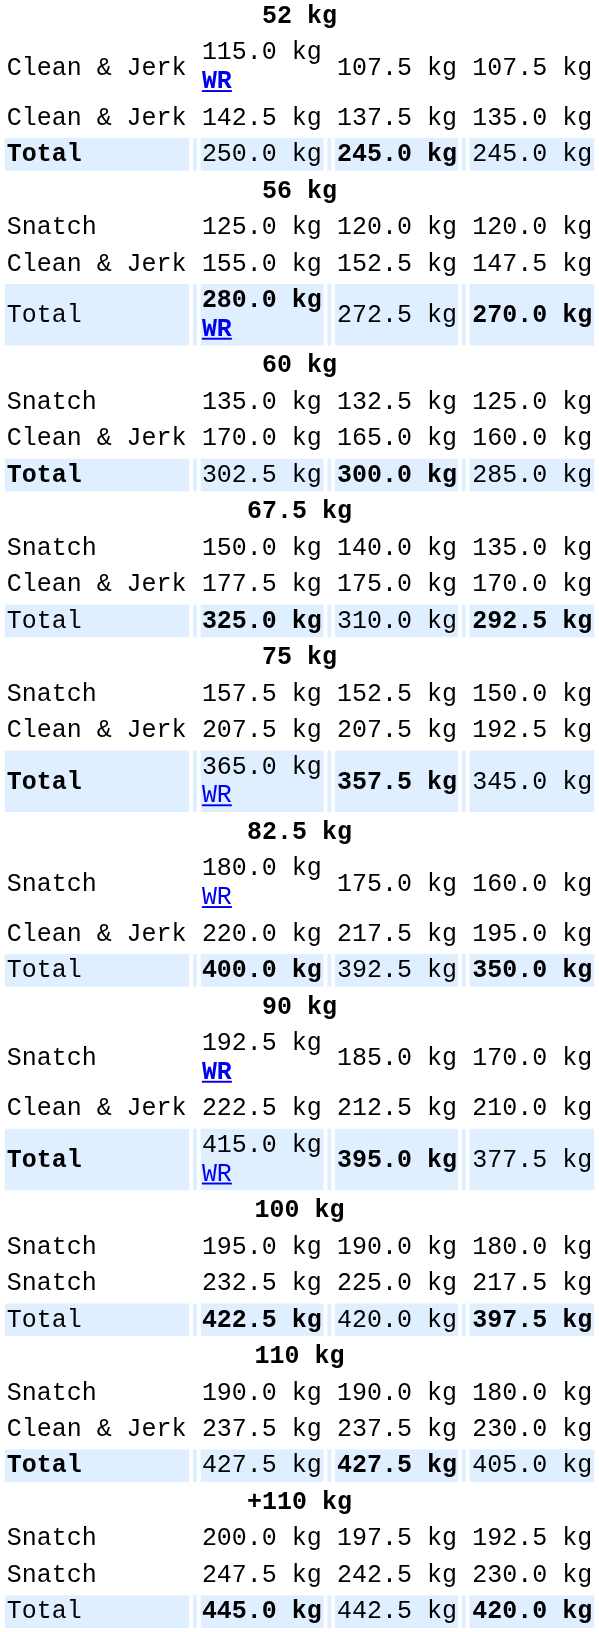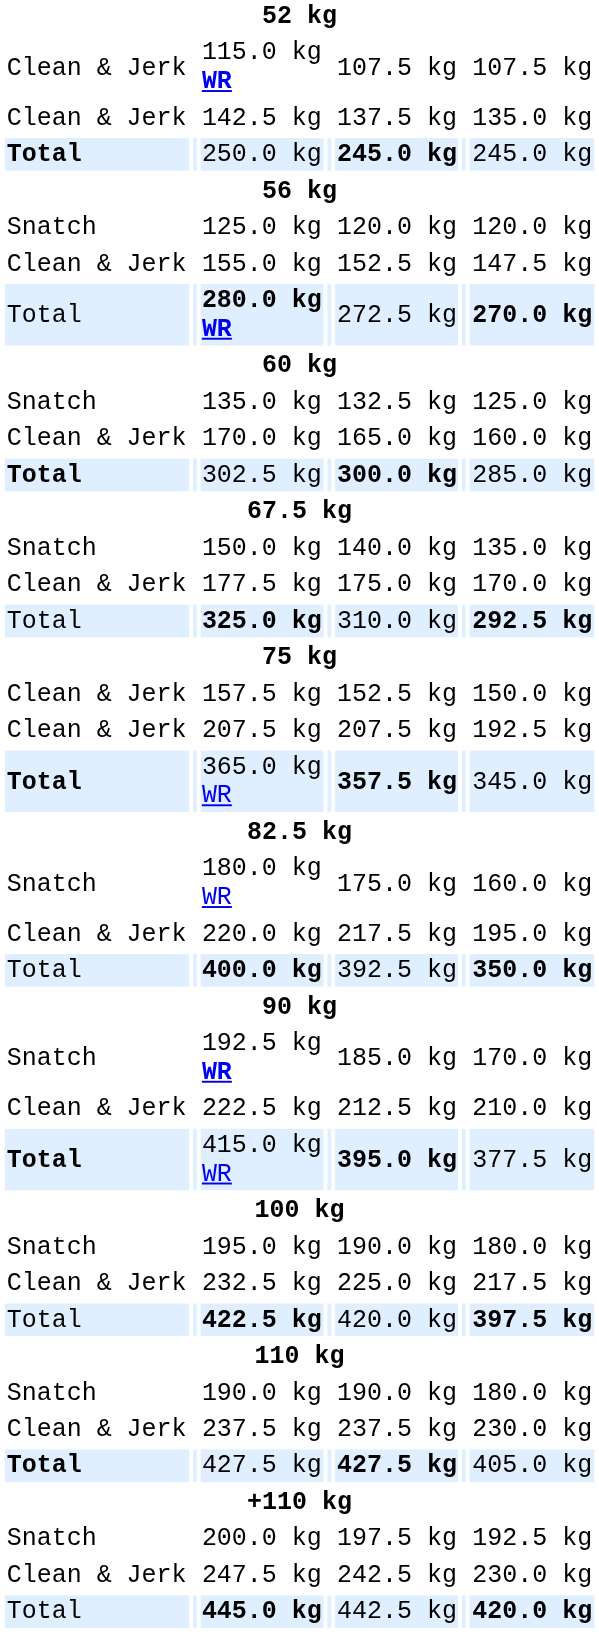 <table>
 <tr>
 <th colspan=7>52 kg</th>
 </tr>
 <tr>
 <td>Clean & Jerk</td>
 <td></td>
 <td>115.0 kg<br><strong><a href='#'>WR</a></strong></td>
 <td></td>
 <td>107.5 kg</td>
 <td></td>
 <td>107.5 kg</td>
 </tr>
 <tr>
 <td>Clean & Jerk</td>
 <td></td>
 <td>142.5 kg</td>
 <td></td>
 <td>137.5 kg</td>
 <td></td>
 <td>135.0 kg</td>
 </tr>
 <tr bgcolor=#dfefff>
 <td><strong>Total</strong></td>
 <td><strong></td>
 <td></strong>250.0 kg<strong></td>
 <td></strong></td>
 <td><strong>245.0 kg</strong></td>
 <td><strong></td>
 <td></strong>245.0 kg<strong></td>
 </tr>
 <tr>
 <th colspan=7>56 kg</th>
 </tr>
 <tr>
 <td>Snatch</td>
 <td></td>
 <td>125.0 kg</td>
 <td></td>
 <td>120.0 kg</td>
 <td></td>
 <td>120.0 kg</td>
 </tr>
 <tr>
 <td>Clean & Jerk</td>
 <td></td>
 <td>155.0 kg</td>
 <td></td>
 <td>152.5 kg</td>
 <td></td>
 <td>147.5 kg</td>
 </tr>
 <tr bgcolor=#dfefff>
 <td></strong>Total<strong></td>
 <td></strong></td>
 <td><strong>280.0 kg</strong><br><strong><a href='#'>WR</a></strong></td>
 <td><strong></td>
 <td></strong>272.5 kg<strong></td>
 <td></strong></td>
 <td><strong>270.0 kg</strong></td>
 </tr>
 <tr>
 <th colspan=7>60 kg</th>
 </tr>
 <tr>
 <td>Snatch</td>
 <td></td>
 <td>135.0 kg</td>
 <td></td>
 <td>132.5 kg</td>
 <td></td>
 <td>125.0 kg</td>
 </tr>
 <tr>
 <td>Clean & Jerk</td>
 <td></td>
 <td>170.0 kg</td>
 <td></td>
 <td>165.0 kg</td>
 <td></td>
 <td>160.0 kg</td>
 </tr>
 <tr bgcolor=#dfefff>
 <td><strong>Total</strong></td>
 <td><strong></td>
 <td></strong>302.5 kg<strong></td>
 <td></strong></td>
 <td><strong>300.0 kg</strong></td>
 <td><strong></td>
 <td></strong>285.0 kg<strong></td>
 </tr>
 <tr>
 <th colspan=7>67.5 kg</th>
 </tr>
 <tr>
 <td>Snatch</td>
 <td></td>
 <td>150.0 kg</td>
 <td></td>
 <td>140.0 kg</td>
 <td></td>
 <td>135.0 kg</td>
 </tr>
 <tr>
 <td>Clean & Jerk</td>
 <td></td>
 <td>177.5 kg</td>
 <td></td>
 <td>175.0 kg</td>
 <td></td>
 <td>170.0 kg</td>
 </tr>
 <tr bgcolor=#dfefff>
 <td></strong>Total<strong></td>
 <td></strong></td>
 <td><strong>325.0 kg</strong></td>
 <td><strong></td>
 <td></strong>310.0 kg<strong></td>
 <td></strong></td>
 <td><strong>292.5 kg</strong></td>
 </tr>
 <tr>
 <th colspan=7>75 kg</th>
 </tr>
 <tr>
-<td>Snatch</td>
+<td>Clean & Jerk</td>
 <td></td>
 <td>157.5 kg</td>
 <td></td>
 <td>152.5 kg</td>
 <td></td>
 <td>150.0 kg</td>
 </tr>
 <tr>
 <td>Clean & Jerk</td>
 <td></td>
 <td>207.5 kg</td>
 <td></td>
 <td>207.5 kg</td>
 <td></td>
 <td>192.5 kg</td>
 </tr>
 <tr bgcolor=#dfefff>
 <td><strong>Total</strong></td>
 <td><strong></td>
 <td></strong>365.0 kg<strong><br></strong><a href='#'>WR</a><strong></td>
 <td></strong></td>
 <td><strong>357.5 kg</strong></td>
 <td><strong></td>
 <td></strong>345.0 kg<strong></td>
 </tr>
 <tr>
 <th colspan=7>82.5 kg</th>
 </tr>
 <tr>
 <td>Snatch</td>
 <td></td>
 <td>180.0 kg<br></strong><a href='#'>WR</a><strong></td>
 <td></td>
 <td>175.0 kg</td>
 <td></td>
 <td>160.0 kg</td>
 </tr>
 <tr>
 <td>Clean & Jerk</td>
 <td></td>
 <td>220.0 kg</td>
 <td></td>
 <td>217.5 kg</td>
 <td></td>
 <td>195.0 kg</td>
 </tr>
 <tr bgcolor=#dfefff>
 <td></strong>Total<strong></td>
 <td></strong></td>
 <td><strong>400.0 kg</strong></td>
 <td><strong></td>
 <td></strong>392.5 kg<strong></td>
 <td></strong></td>
 <td><strong>350.0 kg</strong></td>
 </tr>
 <tr>
 <th colspan=7>90 kg</th>
 </tr>
 <tr>
 <td>Snatch</td>
 <td></td>
 <td>192.5 kg<br><strong><a href='#'>WR</a></strong></td>
 <td></td>
 <td>185.0 kg</td>
 <td></td>
 <td>170.0 kg</td>
 </tr>
 <tr>
 <td>Clean & Jerk</td>
 <td></td>
 <td>222.5 kg</td>
 <td></td>
 <td>212.5 kg</td>
 <td></td>
 <td>210.0 kg</td>
 </tr>
 <tr bgcolor=#dfefff>
 <td><strong>Total</strong></td>
 <td><strong></td>
 <td></strong>415.0 kg<strong><br></strong><a href='#'>WR</a><strong></td>
 <td></strong></td>
 <td><strong>395.0 kg</strong></td>
 <td><strong></td>
 <td></strong>377.5 kg<strong></td>
 </tr>
 <tr>
 <th colspan=7>100 kg</th>
 </tr>
 <tr>
 <td>Snatch</td>
 <td></td>
 <td>195.0 kg</td>
 <td></td>
 <td>190.0 kg</td>
 <td></td>
 <td>180.0 kg</td>
 </tr>
 <tr>
-<td>Snatch</td>
+<td>Clean & Jerk</td>
 <td></td>
 <td>232.5 kg</td>
 <td></td>
 <td>225.0 kg</td>
 <td></td>
 <td>217.5 kg</td>
 </tr>
 <tr bgcolor=#dfefff>
 <td></strong>Total<strong></td>
 <td></strong></td>
 <td><strong>422.5 kg</strong></td>
 <td><strong></td>
 <td></strong>420.0 kg<strong></td>
 <td></strong></td>
 <td><strong>397.5 kg</strong></td>
 </tr>
 <tr>
 <th colspan=7>110 kg</th>
 </tr>
 <tr>
 <td>Snatch</td>
 <td></td>
 <td>190.0 kg</td>
 <td></td>
 <td>190.0 kg</td>
 <td></td>
 <td>180.0 kg</td>
 </tr>
 <tr>
 <td>Clean & Jerk</td>
 <td></td>
 <td>237.5 kg</td>
 <td></td>
 <td>237.5 kg</td>
 <td></td>
 <td>230.0 kg</td>
 </tr>
 <tr bgcolor=#dfefff>
 <td><strong>Total</strong></td>
 <td><strong></td>
 <td></strong>427.5 kg<strong></td>
 <td></strong></td>
 <td><strong>427.5 kg</strong></td>
 <td><strong></td>
 <td></strong>405.0 kg<strong></td>
 </tr>
 <tr>
 <th colspan=7>+110 kg</th>
 </tr>
 <tr>
 <td>Snatch</td>
 <td></td>
 <td>200.0 kg</td>
 <td></td>
 <td>197.5 kg</td>
 <td></td>
 <td>192.5 kg</td>
 </tr>
 <tr>
-<td>Snatch</td>
+<td>Clean & Jerk</td>
 <td></td>
 <td>247.5 kg</td>
 <td></td>
 <td>242.5 kg</td>
 <td></td>
 <td>230.0 kg</td>
 </tr>
 <tr bgcolor=#dfefff>
 <td></strong>Total<strong></td>
 <td></strong></td>
 <td><strong>445.0 kg</strong></td>
 <td><strong></td>
 <td></strong>442.5 kg<strong></td>
 <td></strong></td>
 <td><strong>420.0 kg</strong></td>
 </tr>
 </table>
